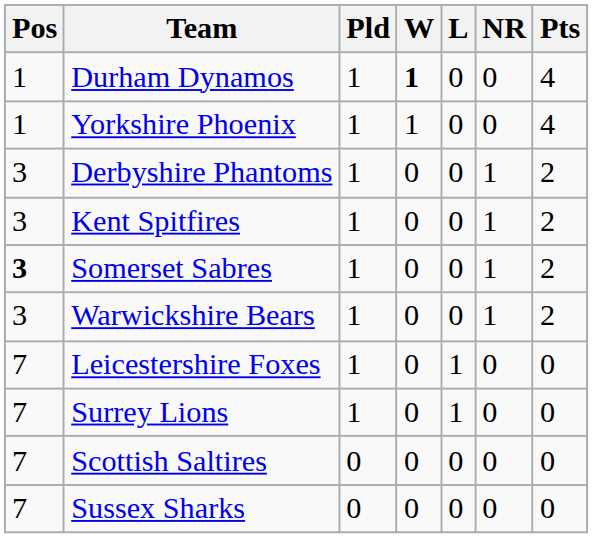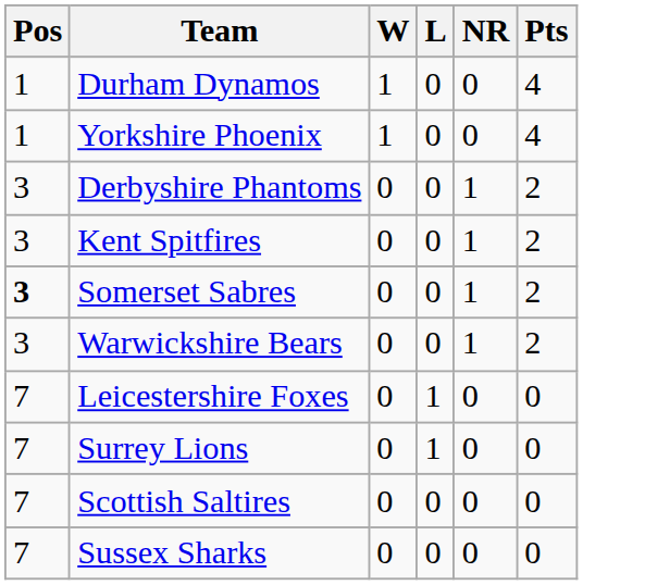 <table class="wikitable">
 <tr>
 <th>Pos</th>
 <th>Team</th>
-<th>Pld</th>
 <th>W</th>
 <th>L</th>
 <th>NR</th>
 <th>Pts</th>
 </tr>
 <tr>
 <td>1</td>
 <td><a href='#'>Durham Dynamos</a></td>
 <td>1</td>
-<td><strong>1</strong></td>
 <td>0</td>
 <td>0</td>
 <td>4</td>
 </tr>
 <tr>
 <td>1</td>
 <td><a href='#'>Yorkshire Phoenix</a></td>
 <td>1</td>
-<td>1</td>
 <td>0</td>
 <td>0</td>
 <td>4</td>
 </tr>
 <tr>
 <td>3</td>
 <td><a href='#'>Derbyshire Phantoms</a></td>
-<td>1</td>
 <td>0</td>
 <td>0</td>
 <td>1</td>
 <td>2</td>
 </tr>
 <tr>
 <td>3</td>
 <td><a href='#'>Kent Spitfires</a></td>
-<td>1</td>
 <td>0</td>
 <td>0</td>
 <td>1</td>
 <td>2</td>
 </tr>
 <tr>
 <td><strong>3</strong></td>
 <td><a href='#'>Somerset Sabres</a></td>
-<td>1</td>
 <td>0</td>
 <td>0</td>
 <td>1</td>
 <td>2</td>
 </tr>
 <tr>
 <td>3</td>
 <td><a href='#'>Warwickshire Bears</a></td>
-<td>1</td>
 <td>0</td>
 <td>0</td>
 <td>1</td>
 <td>2</td>
 </tr>
 <tr>
 <td>7</td>
 <td><a href='#'>Leicestershire Foxes</a></td>
-<td>1</td>
 <td>0</td>
 <td>1</td>
 <td>0</td>
 <td>0</td>
 </tr>
 <tr>
 <td>7</td>
 <td><a href='#'>Surrey Lions</a></td>
-<td>1</td>
 <td>0</td>
 <td>1</td>
 <td>0</td>
 <td>0</td>
 </tr>
 <tr>
 <td>7</td>
 <td><a href='#'>Scottish Saltires</a></td>
 <td>0</td>
 <td>0</td>
 <td>0</td>
 <td>0</td>
-<td>0</td>
 </tr>
 <tr>
 <td>7</td>
 <td><a href='#'>Sussex Sharks</a></td>
 <td>0</td>
 <td>0</td>
 <td>0</td>
 <td>0</td>
-<td>0</td>
 </tr>
 </table>
